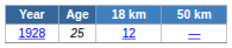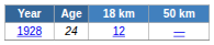 <table class="wikitable" style="font-size:95%; text-align:center; border:grey solid 1px; border-collapse:collapse; background:#ffffff;">
 <tr>
 <th style="background-color:#369; color:white; width:60px;"> Year </th>
 <th style="background-color:#369; color:white; width:40px;"> Age </th>
 <th style="background-color:#4180be; color:white; width:75px;"> 18 km </th>
 <th style="background-color:#4180be; color:white; width:75px;"> 50 km </th>
 </tr>
 <tr>
 <td><a href='#'>1928</a></td>
-<td><em>25</em></td>
+<td><em>24</em></td>
 <td><a href='#'>12</a></td>
 <td><a href='#'>—</a></td>
 </tr>
 <tr>
 </tr>
 </table>
